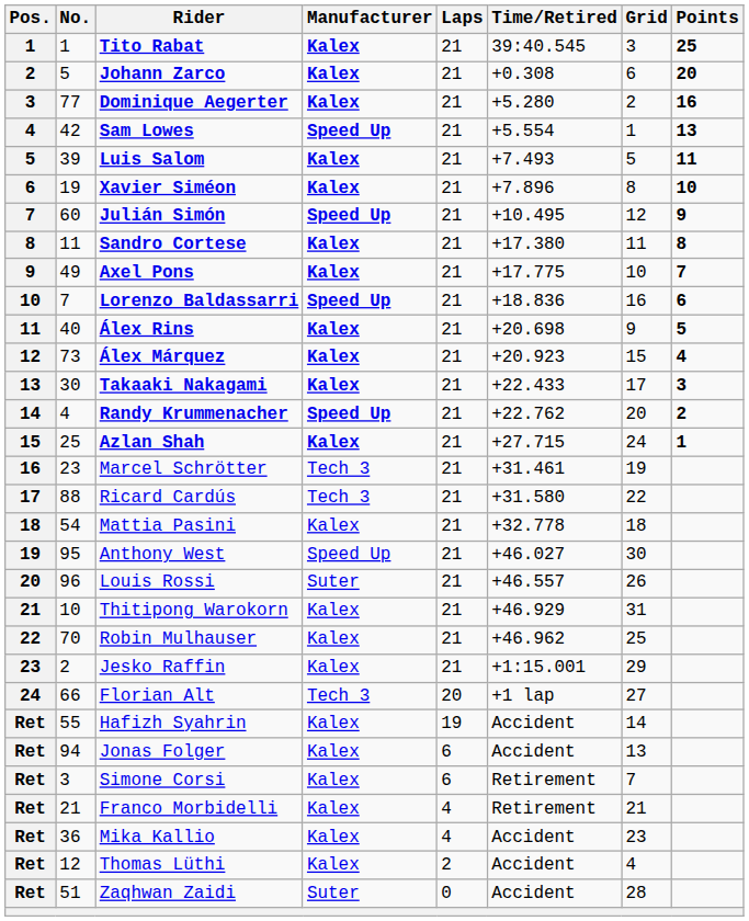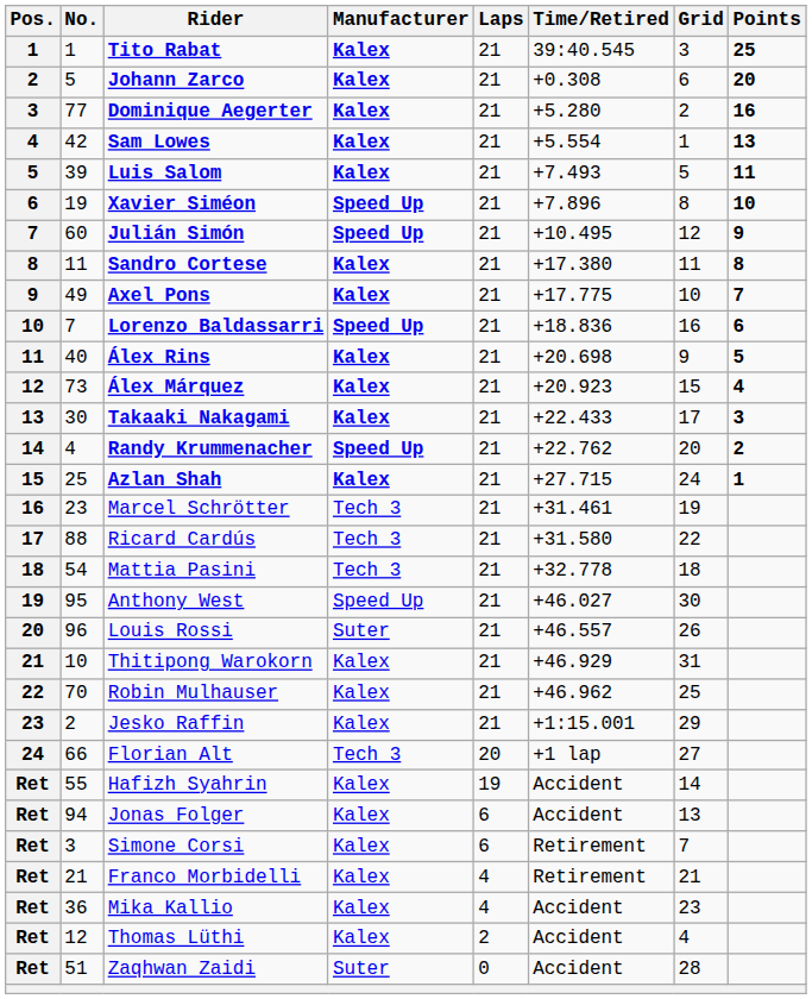 <table class="wikitable" style="font-size: 95%;">
 <tr>
 <th>Pos.</th>
 <th>No.</th>
 <th>Rider</th>
 <th>Manufacturer</th>
 <th>Laps</th>
 <th>Time/Retired</th>
 <th>Grid</th>
 <th>Points</th>
 </tr>
 <tr>
 <th>1</th>
 <td>1</td>
 <td> <strong><a href='#'>Tito Rabat</a></strong></td>
 <td><strong><a href='#'>Kalex</a></strong></td>
 <td>21</td>
 <td>39:40.545</td>
 <td>3</td>
 <td><strong>25</strong></td>
 </tr>
 <tr>
 <th>2</th>
 <td>5</td>
 <td> <strong><a href='#'>Johann Zarco</a></strong></td>
 <td><strong><a href='#'>Kalex</a></strong></td>
 <td>21</td>
 <td>+0.308</td>
 <td>6</td>
 <td><strong>20</strong></td>
 </tr>
 <tr>
 <th>3</th>
 <td>77</td>
 <td> <strong><a href='#'>Dominique Aegerter</a></strong></td>
 <td><strong><a href='#'>Kalex</a></strong></td>
 <td>21</td>
 <td>+5.280</td>
 <td>2</td>
 <td><strong>16</strong></td>
 </tr>
 <tr>
 <th>4</th>
 <td>42</td>
 <td> <strong><a href='#'>Sam Lowes</a></strong></td>
-<td><strong><a href='#'>Speed Up</a></strong></td>
+<td><strong><a href='#'>Kalex</a></strong></td>
 <td>21</td>
 <td>+5.554</td>
 <td>1</td>
 <td><strong>13</strong></td>
 </tr>
 <tr>
 <th>5</th>
 <td>39</td>
 <td> <strong><a href='#'>Luis Salom</a></strong></td>
 <td><strong><a href='#'>Kalex</a></strong></td>
 <td>21</td>
 <td>+7.493</td>
 <td>5</td>
 <td><strong>11</strong></td>
 </tr>
 <tr>
 <th>6</th>
 <td>19</td>
 <td> <strong><a href='#'>Xavier Siméon</a></strong></td>
-<td><strong><a href='#'>Kalex</a></strong></td>
+<td><strong><a href='#'>Speed Up</a></strong></td>
 <td>21</td>
 <td>+7.896</td>
 <td>8</td>
 <td><strong>10</strong></td>
 </tr>
 <tr>
 <th>7</th>
 <td>60</td>
 <td> <strong><a href='#'>Julián Simón</a></strong></td>
 <td><strong><a href='#'>Speed Up</a></strong></td>
 <td>21</td>
 <td>+10.495</td>
 <td>12</td>
 <td><strong>9</strong></td>
 </tr>
 <tr>
 <th>8</th>
 <td>11</td>
 <td> <strong><a href='#'>Sandro Cortese</a></strong></td>
 <td><strong><a href='#'>Kalex</a></strong></td>
 <td>21</td>
 <td>+17.380</td>
 <td>11</td>
 <td><strong>8</strong></td>
 </tr>
 <tr>
 <th>9</th>
 <td>49</td>
 <td> <strong><a href='#'>Axel Pons</a></strong></td>
 <td><strong><a href='#'>Kalex</a></strong></td>
 <td>21</td>
 <td>+17.775</td>
 <td>10</td>
 <td><strong>7</strong></td>
 </tr>
 <tr>
 <th>10</th>
 <td>7</td>
 <td> <strong><a href='#'>Lorenzo Baldassarri</a></strong></td>
 <td><strong><a href='#'>Speed Up</a></strong></td>
 <td>21</td>
 <td>+18.836</td>
 <td>16</td>
 <td><strong>6</strong></td>
 </tr>
 <tr>
 <th>11</th>
 <td>40</td>
 <td> <strong><a href='#'>Álex Rins</a></strong></td>
 <td><strong><a href='#'>Kalex</a></strong></td>
 <td>21</td>
 <td>+20.698</td>
 <td>9</td>
 <td><strong>5</strong></td>
 </tr>
 <tr>
 <th>12</th>
 <td>73</td>
 <td> <strong><a href='#'>Álex Márquez</a></strong></td>
 <td><strong><a href='#'>Kalex</a></strong></td>
 <td>21</td>
 <td>+20.923</td>
 <td>15</td>
 <td><strong>4</strong></td>
 </tr>
 <tr>
 <th>13</th>
 <td>30</td>
 <td> <strong><a href='#'>Takaaki Nakagami</a></strong></td>
 <td><strong><a href='#'>Kalex</a></strong></td>
 <td>21</td>
 <td>+22.433</td>
 <td>17</td>
 <td><strong>3</strong></td>
 </tr>
 <tr>
 <th>14</th>
 <td>4</td>
 <td> <strong><a href='#'>Randy Krummenacher</a></strong></td>
 <td><strong><a href='#'>Speed Up</a></strong></td>
 <td>21</td>
 <td>+22.762</td>
 <td>20</td>
 <td><strong>2</strong></td>
 </tr>
 <tr>
 <th>15</th>
 <td>25</td>
 <td> <strong><a href='#'>Azlan Shah</a></strong></td>
 <td><strong><a href='#'>Kalex</a></strong></td>
 <td>21</td>
 <td>+27.715</td>
 <td>24</td>
 <td><strong>1</strong></td>
 </tr>
 <tr>
 <th>16</th>
 <td>23</td>
 <td> <a href='#'>Marcel Schrötter</a></td>
 <td><a href='#'>Tech 3</a></td>
 <td>21</td>
 <td>+31.461</td>
 <td>19</td>
 <td></td>
 </tr>
 <tr>
 <th>17</th>
 <td>88</td>
 <td> <a href='#'>Ricard Cardús</a></td>
 <td><a href='#'>Tech 3</a></td>
 <td>21</td>
 <td>+31.580</td>
 <td>22</td>
 <td></td>
 </tr>
 <tr>
 <th>18</th>
 <td>54</td>
 <td> <a href='#'>Mattia Pasini</a></td>
-<td><a href='#'>Kalex</a></td>
+<td><a href='#'>Tech 3</a></td>
 <td>21</td>
 <td>+32.778</td>
 <td>18</td>
 <td></td>
 </tr>
 <tr>
 <th>19</th>
 <td>95</td>
 <td> <a href='#'>Anthony West</a></td>
 <td><a href='#'>Speed Up</a></td>
 <td>21</td>
 <td>+46.027</td>
 <td>30</td>
 <td></td>
 </tr>
 <tr>
 <th>20</th>
 <td>96</td>
 <td> <a href='#'>Louis Rossi</a></td>
 <td><a href='#'>Suter</a></td>
 <td>21</td>
 <td>+46.557</td>
 <td>26</td>
 <td></td>
 </tr>
 <tr>
 <th>21</th>
 <td>10</td>
 <td> <a href='#'>Thitipong Warokorn</a></td>
 <td><a href='#'>Kalex</a></td>
 <td>21</td>
 <td>+46.929</td>
 <td>31</td>
 <td></td>
 </tr>
 <tr>
 <th>22</th>
 <td>70</td>
 <td> <a href='#'>Robin Mulhauser</a></td>
 <td><a href='#'>Kalex</a></td>
 <td>21</td>
 <td>+46.962</td>
 <td>25</td>
 <td></td>
 </tr>
 <tr>
 <th>23</th>
 <td>2</td>
 <td> <a href='#'>Jesko Raffin</a></td>
 <td><a href='#'>Kalex</a></td>
 <td>21</td>
 <td>+1:15.001</td>
 <td>29</td>
 <td></td>
 </tr>
 <tr>
 <th>24</th>
 <td>66</td>
 <td> <a href='#'>Florian Alt</a></td>
 <td><a href='#'>Tech 3</a></td>
 <td>20</td>
 <td>+1 lap</td>
 <td>27</td>
 <td></td>
 </tr>
 <tr>
 <th>Ret</th>
 <td>55</td>
 <td> <a href='#'>Hafizh Syahrin</a></td>
 <td><a href='#'>Kalex</a></td>
 <td>19</td>
 <td>Accident</td>
 <td>14</td>
 <td></td>
 </tr>
 <tr>
 <th>Ret</th>
 <td>94</td>
 <td> <a href='#'>Jonas Folger</a></td>
 <td><a href='#'>Kalex</a></td>
 <td>6</td>
 <td>Accident</td>
 <td>13</td>
 <td></td>
 </tr>
 <tr>
 <th>Ret</th>
 <td>3</td>
 <td> <a href='#'>Simone Corsi</a></td>
 <td><a href='#'>Kalex</a></td>
 <td>6</td>
 <td>Retirement</td>
 <td>7</td>
 <td></td>
 </tr>
 <tr>
 <th>Ret</th>
 <td>21</td>
 <td> <a href='#'>Franco Morbidelli</a></td>
 <td><a href='#'>Kalex</a></td>
 <td>4</td>
 <td>Retirement</td>
 <td>21</td>
 <td></td>
 </tr>
 <tr>
 <th>Ret</th>
 <td>36</td>
 <td> <a href='#'>Mika Kallio</a></td>
 <td><a href='#'>Kalex</a></td>
 <td>4</td>
 <td>Accident</td>
 <td>23</td>
 <td></td>
 </tr>
 <tr>
 <th>Ret</th>
 <td>12</td>
 <td> <a href='#'>Thomas Lüthi</a></td>
 <td><a href='#'>Kalex</a></td>
 <td>2</td>
 <td>Accident</td>
 <td>4</td>
 <td></td>
 </tr>
 <tr>
 <th>Ret</th>
 <td>51</td>
 <td> <a href='#'>Zaqhwan Zaidi</a></td>
 <td><a href='#'>Suter</a></td>
 <td>0</td>
 <td>Accident</td>
 <td>28</td>
 <td></td>
 </tr>
 <tr>
 <th colspan=8></th>
 </tr>
 </table>
